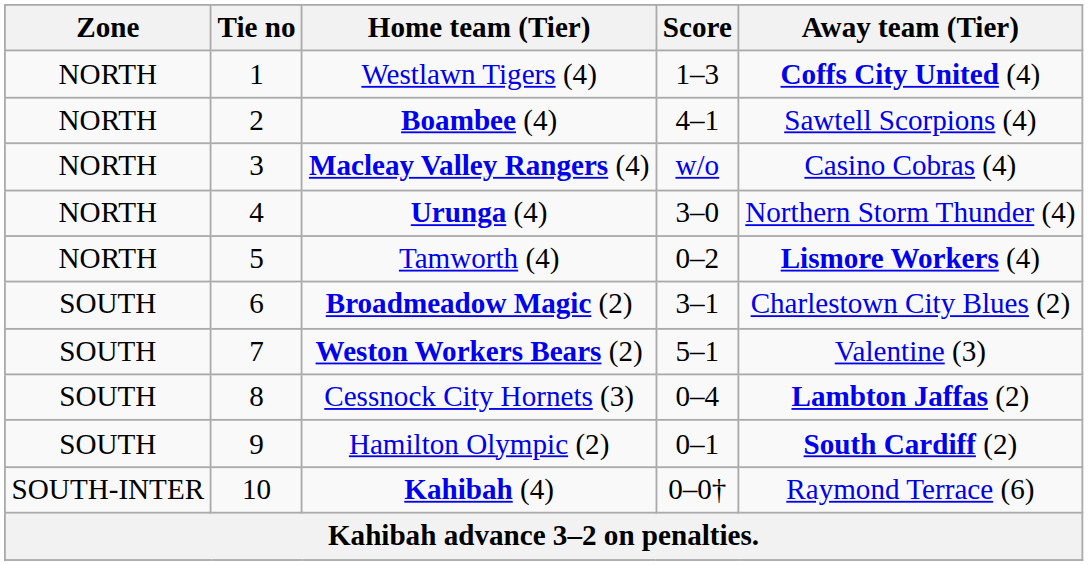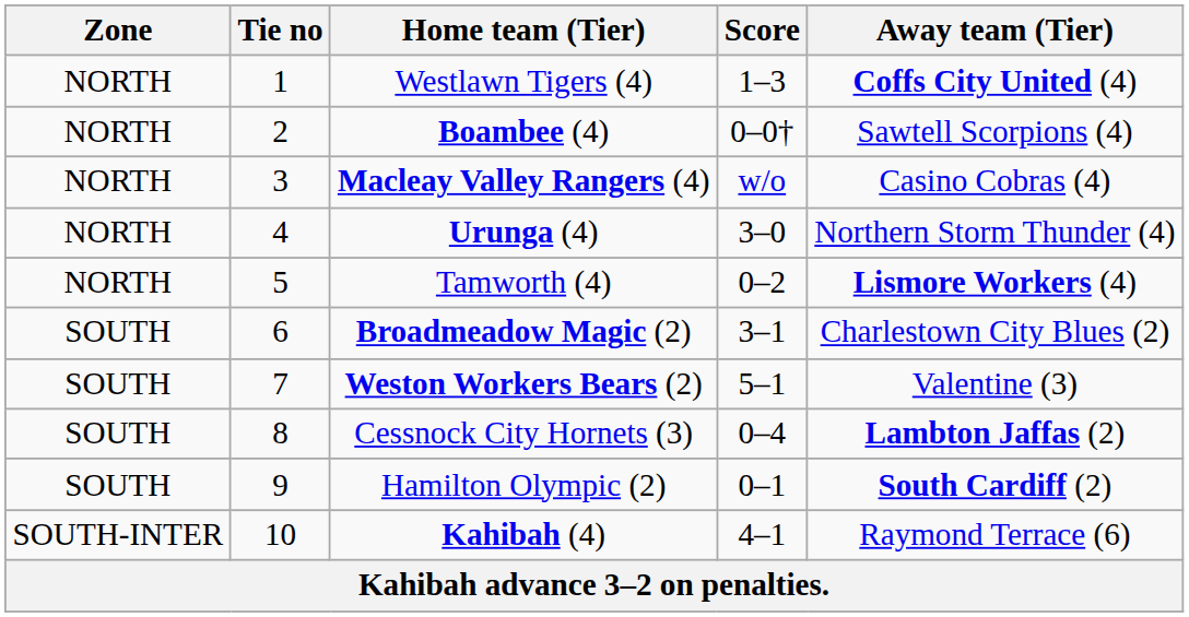 <table class="wikitable" style="text-align:center">
 <tr>
 <th>Zone</th>
 <th>Tie no</th>
 <th>Home team (Tier)</th>
 <th>Score</th>
 <th>Away team (Tier)</th>
 </tr>
 <tr>
 <td>NORTH</td>
 <td>1</td>
 <td><a href='#'>Westlawn Tigers</a> (4)</td>
 <td>1–3</td>
 <td><strong><a href='#'>Coffs City United</a></strong> (4)</td>
 </tr>
 <tr>
 <td>NORTH</td>
 <td>2</td>
 <td><strong><a href='#'>Boambee</a></strong> (4)</td>
-<td>4–1</td>
+<td>0–0†</td>
 <td><a href='#'>Sawtell Scorpions</a> (4)</td>
 </tr>
 <tr>
 <td>NORTH</td>
 <td>3</td>
 <td><strong><a href='#'>Macleay Valley Rangers</a></strong> (4)</td>
 <td><a href='#'>w/o</a></td>
 <td><a href='#'>Casino Cobras</a> (4)</td>
 </tr>
 <tr>
 <td>NORTH</td>
 <td>4</td>
 <td><strong><a href='#'>Urunga</a></strong> (4)</td>
 <td>3–0</td>
 <td><a href='#'>Northern Storm Thunder</a> (4)</td>
 </tr>
 <tr>
 <td>NORTH</td>
 <td>5</td>
 <td><a href='#'>Tamworth</a> (4)</td>
 <td>0–2</td>
 <td><strong><a href='#'>Lismore Workers</a></strong> (4)</td>
 </tr>
 <tr>
 <td>SOUTH</td>
 <td>6</td>
 <td><strong><a href='#'>Broadmeadow Magic</a></strong> (2)</td>
 <td>3–1</td>
 <td><a href='#'>Charlestown City Blues</a> (2)</td>
 </tr>
 <tr>
 <td>SOUTH</td>
 <td>7</td>
 <td><strong><a href='#'>Weston Workers Bears</a></strong> (2)</td>
 <td>5–1</td>
 <td><a href='#'>Valentine</a> (3)</td>
 </tr>
 <tr>
 <td>SOUTH</td>
 <td>8</td>
 <td><a href='#'>Cessnock City Hornets</a> (3)</td>
 <td>0–4</td>
 <td><strong><a href='#'>Lambton Jaffas</a></strong> (2)</td>
 </tr>
 <tr>
 <td>SOUTH</td>
 <td>9</td>
 <td><a href='#'>Hamilton Olympic</a> (2)</td>
 <td>0–1</td>
 <td><strong><a href='#'>South Cardiff</a></strong> (2)</td>
 </tr>
 <tr>
 <td>SOUTH-INTER</td>
 <td>10</td>
 <td><strong><a href='#'>Kahibah</a></strong> (4)</td>
-<td>0–0†</td>
+<td>4–1</td>
 <td><a href='#'>Raymond Terrace</a> (6)</td>
 </tr>
 <tr>
 <th colspan=5>Kahibah advance 3–2 on penalties.</th>
 </tr>
 </table>
